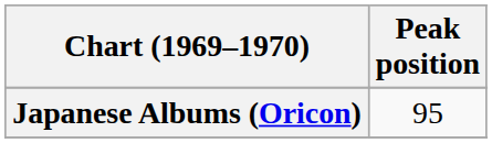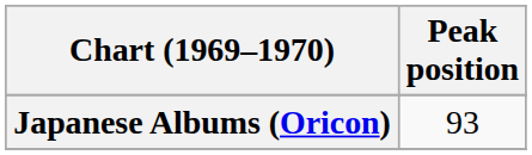 <table class="wikitable sortable plainrowheaders">
 <tr>
 <th>Chart (1969–1970)</th>
 <th>Peak<br>position</th>
 </tr>
 <tr>
 </tr>
 <tr>
 </tr>
 <tr>
 <th scope="row">Japanese Albums (<a href='#'>Oricon</a>)</th>
-<td align="center">95</td>
+<td align="center">93</td>
 </tr>
 <tr>
 </tr>
 <tr>
 </tr>
 <tr>
 </tr>
 </table>
